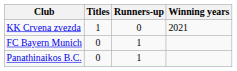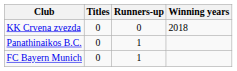 <table class="wikitable">
 <tr>
 <th>Club</th>
 <th>Titles</th>
 <th>Runners-up</th>
 <th>Winning years</th>
 </tr>
 <tr>
 <td><a href='#'>KK Crvena zvezda</a></td>
+<td align="center">0</td>
+<td align="center">0</td>
+<td>2018</td>
+</tr>
+<tr>
+<td><a href='#'>Panathinaikos B.C.</a></td>
+<td align="center">0</td>
 <td align="center">1</td>
-<td align="center">0</td>
-<td>2021</td>
+<td></td>
 </tr>
 <tr>
 <td><a href='#'>FC Bayern Munich</a></td>
 <td align="center">0</td>
 <td align="center">1</td>
 <td></td>
 </tr>
-<tr>
-<td><a href='#'>Panathinaikos B.C.</a></td>
-<td align="center">0</td>
-<td align="center">1</td>
-<td></td>
-</tr>
 </table>
